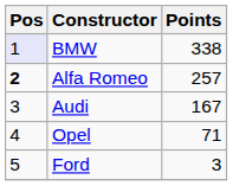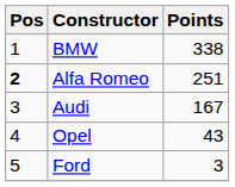 <table class="wikitable"   style="font-size:   85%;">
 <tr>
 <th>Pos</th>
 <th>Constructor</th>
 <th>Points</th>
 </tr>
 <tr>
-<td style="background: lavender;">1</td>
+<td>1</td>
 <td> <a href='#'>BMW</a></td>
 <td align="right">338</td>
 </tr>
 <tr>
 <td><strong>2</strong></td>
 <td> <a href='#'>Alfa Romeo</a></td>
-<td align="right">257</td>
+<td align="right">251</td>
 </tr>
 <tr>
 <td>3</td>
 <td> <a href='#'>Audi</a></td>
 <td align="right">167</td>
 </tr>
 <tr>
 <td>4</td>
 <td> <a href='#'>Opel</a></td>
-<td align="right">71</td>
+<td align="right">43</td>
 </tr>
 <tr>
 <td>5</td>
 <td> <a href='#'>Ford</a></td>
 <td align="right">3</td>
 </tr>
 <tr>
 </tr>
 </table>
